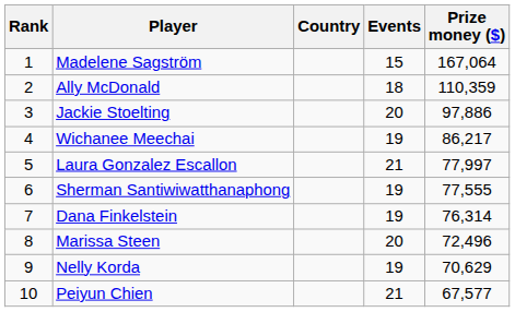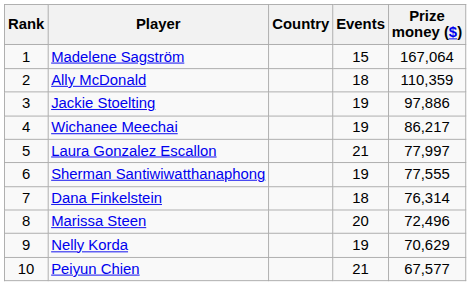 <table class="wikitable" style="text-align:center">
 <tr>
 <th>Rank</th>
 <th>Player</th>
 <th>Country</th>
 <th>Events</th>
 <th>Prize <br>money (<a href='#'>$</a>)</th>
 </tr>
 <tr>
 <td>1</td>
 <td align=left><a href='#'>Madelene Sagström</a></td>
 <td align=left></td>
 <td>15</td>
 <td>167,064</td>
 </tr>
 <tr>
 <td>2</td>
 <td align=left><a href='#'>Ally McDonald</a></td>
 <td align=left></td>
 <td>18</td>
 <td>110,359</td>
 </tr>
 <tr>
 <td>3</td>
 <td align=left><a href='#'>Jackie Stoelting</a></td>
 <td align=left></td>
-<td>20</td>
+<td>19</td>
 <td>97,886</td>
 </tr>
 <tr>
 <td>4</td>
 <td align=left><a href='#'>Wichanee Meechai</a></td>
 <td align=left></td>
 <td>19</td>
 <td>86,217</td>
 </tr>
 <tr>
 <td>5</td>
 <td align=left><a href='#'>Laura Gonzalez Escallon</a></td>
 <td align=left></td>
 <td>21</td>
 <td>77,997</td>
 </tr>
 <tr>
 <td>6</td>
 <td align=left><a href='#'>Sherman Santiwiwatthanaphong</a></td>
 <td align=left></td>
 <td>19</td>
 <td>77,555</td>
 </tr>
 <tr>
 <td>7</td>
 <td align=left><a href='#'>Dana Finkelstein</a></td>
 <td align=left></td>
-<td>19</td>
+<td>18</td>
 <td>76,314</td>
 </tr>
 <tr>
 <td>8</td>
 <td align=left><a href='#'>Marissa Steen</a></td>
 <td align=left></td>
 <td>20</td>
 <td>72,496</td>
 </tr>
 <tr>
 <td>9</td>
 <td align=left><a href='#'>Nelly Korda</a></td>
 <td align=left></td>
 <td>19</td>
 <td>70,629</td>
 </tr>
 <tr>
 <td>10</td>
 <td align=left><a href='#'>Peiyun Chien</a></td>
 <td align=left></td>
 <td>21</td>
 <td>67,577</td>
 </tr>
 </table>
